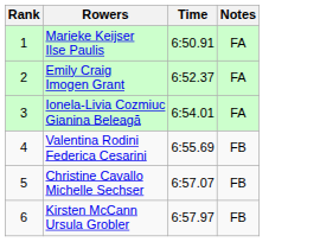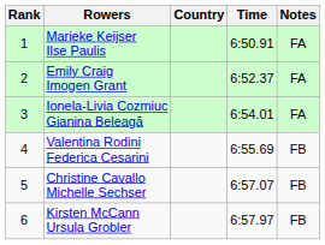 <table class="wikitable" style="text-align:center">
 <tr>
 <th>Rank</th>
 <th>Rowers</th>
+<th>Country</th>
 <th>Time</th>
 <th>Notes</th>
 </tr>
 <tr bgcolor=ccffcc>
 <td>1</td>
 <td align="left"><a href='#'>Marieke Keijser</a><br><a href='#'>Ilse Paulis</a></td>
+<td align="left"></td>
 <td>6:50.91</td>
 <td>FA</td>
 </tr>
 <tr bgcolor=ccffcc>
 <td>2</td>
 <td align="left"><a href='#'>Emily Craig</a><br><a href='#'>Imogen Grant</a></td>
+<td align="left"></td>
 <td>6:52.37</td>
 <td>FA</td>
 </tr>
 <tr bgcolor=ccffcc>
 <td>3</td>
 <td align="left"><a href='#'>Ionela-Livia Cozmiuc</a><br><a href='#'>Gianina Beleagă</a></td>
+<td align="left"></td>
 <td>6:54.01</td>
 <td>FA</td>
 </tr>
 <tr>
 <td>4</td>
 <td align="left"><a href='#'>Valentina Rodini</a><br><a href='#'>Federica Cesarini</a></td>
+<td align="left"></td>
 <td>6:55.69</td>
 <td>FB</td>
 </tr>
 <tr>
 <td>5</td>
 <td align="left"><a href='#'>Christine Cavallo</a><br><a href='#'>Michelle Sechser</a></td>
+<td align="left"></td>
 <td>6:57.07</td>
 <td>FB</td>
 </tr>
 <tr>
 <td>6</td>
 <td align="left"><a href='#'>Kirsten McCann</a><br><a href='#'>Ursula Grobler</a></td>
+<td align="left"></td>
 <td>6:57.97</td>
 <td>FB</td>
 </tr>
 </table>
